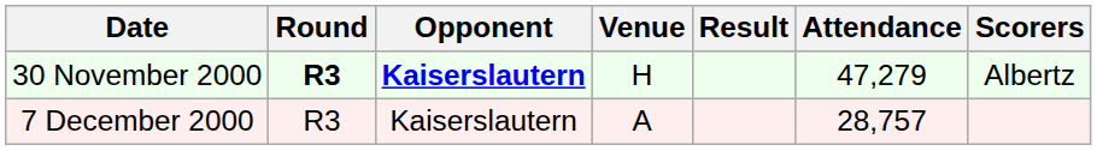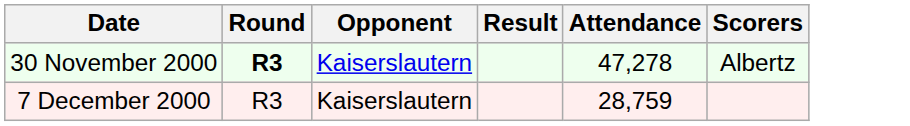 <table class="wikitable sortable" style="font-size:100%; text-align:center">
 <tr>
 <th>Date</th>
 <th>Round</th>
 <th>Opponent</th>
-<th>Venue</th>
 <th>Result</th>
 <th>Attendance</th>
 <th>Scorers</th>
 </tr>
 <tr bgcolor = "#EEFFEE">
 <td>30 November 2000</td>
 <td><strong>R3</strong></td>
-<td><strong> <a href='#'>Kaiserslautern</a></strong></td>
-<td>H</td>
+<td> <a href='#'>Kaiserslautern</a></td>
 <td></td>
-<td>47,279</td>
+<td>47,278</td>
 <td>Albertz</td>
 </tr>
 <tr bgcolor = "#FFEEEE">
 <td>7 December 2000</td>
 <td>R3</td>
 <td> Kaiserslautern</td>
-<td>A</td>
 <td></td>
-<td>28,757</td>
+<td>28,759</td>
 <td></td>
 </tr>
 </table>
